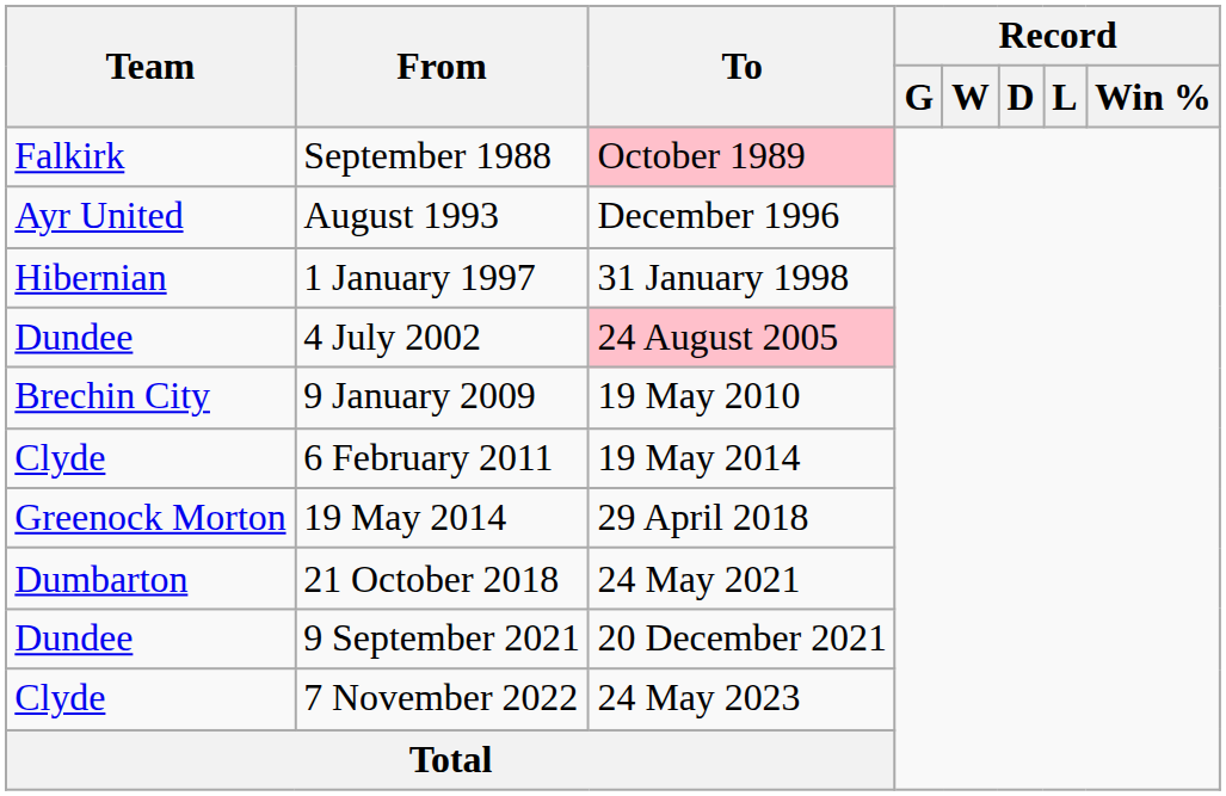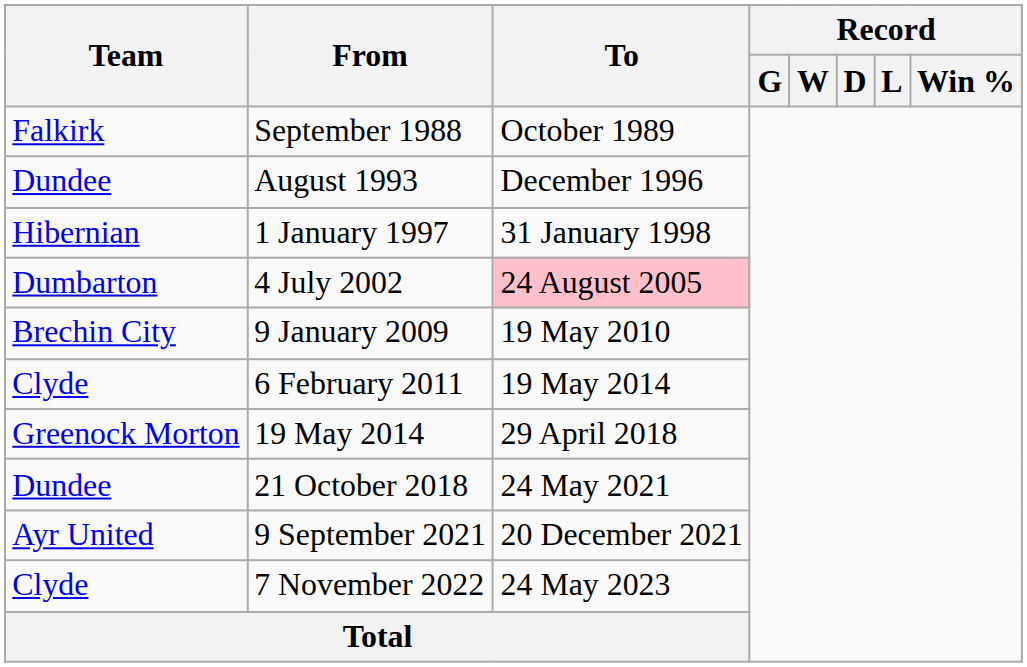 <table class="wikitable" style="text-align: center">
 <tr>
 <th rowspan=2>Team</th>
 <th rowspan=2>From</th>
 <th rowspan=2>To</th>
 <th colspan=5>Record</th>
 </tr>
 <tr>
 <th>G</th>
 <th>W</th>
 <th>D</th>
 <th>L</th>
 <th>Win %</th>
 </tr>
 <tr>
 <td align=left><a href='#'>Falkirk</a></td>
 <td align=left>September 1988</td>
-<td align=left style="background: pink;">October 1989<br></td>
+<td align=left>October 1989<br></td>
 </tr>
 <tr>
-<td align=left><a href='#'>Ayr United</a></td>
+<td align=left><a href='#'>Dundee</a></td>
 <td align=left>August 1993</td>
 <td align=left>December 1996<br></td>
 </tr>
 <tr>
 <td align=left><a href='#'>Hibernian</a></td>
 <td align=left>1 January 1997</td>
 <td align=left>31 January  1998<br></td>
 </tr>
 <tr>
-<td align=left><a href='#'>Dundee</a></td>
+<td align=left><a href='#'>Dumbarton</a></td>
 <td align=left>4 July 2002</td>
 <td align=left style="background: pink;">24 August 2005<br></td>
 </tr>
 <tr>
 <td align=left><a href='#'>Brechin City</a></td>
 <td align=left>9 January 2009</td>
 <td align=left>19 May 2010<br></td>
 </tr>
 <tr>
 <td align=left><a href='#'>Clyde</a></td>
 <td align=left>6 February 2011</td>
 <td align=left>19 May 2014<br></td>
 </tr>
 <tr>
 <td align=left><a href='#'>Greenock Morton</a></td>
 <td align=left>19 May 2014</td>
 <td align=left>29 April 2018<br></td>
 </tr>
 <tr>
-<td align=left><a href='#'>Dumbarton</a></td>
+<td align=left><a href='#'>Dundee</a></td>
 <td align=left>21 October 2018</td>
 <td align=left>24 May 2021<br></td>
 </tr>
 <tr>
-<td align=left><a href='#'>Dundee</a></td>
+<td align=left><a href='#'>Ayr United</a></td>
 <td align=left>9 September 2021</td>
 <td align=left>20 December 2021<br></td>
 </tr>
 <tr>
 <td align=left><a href='#'>Clyde</a></td>
 <td align=left>7 November 2022</td>
 <td align=left>24 May 2023<br></td>
 </tr>
 <tr>
 <th colspan=3>Total<br></th>
 </tr>
 </table>
